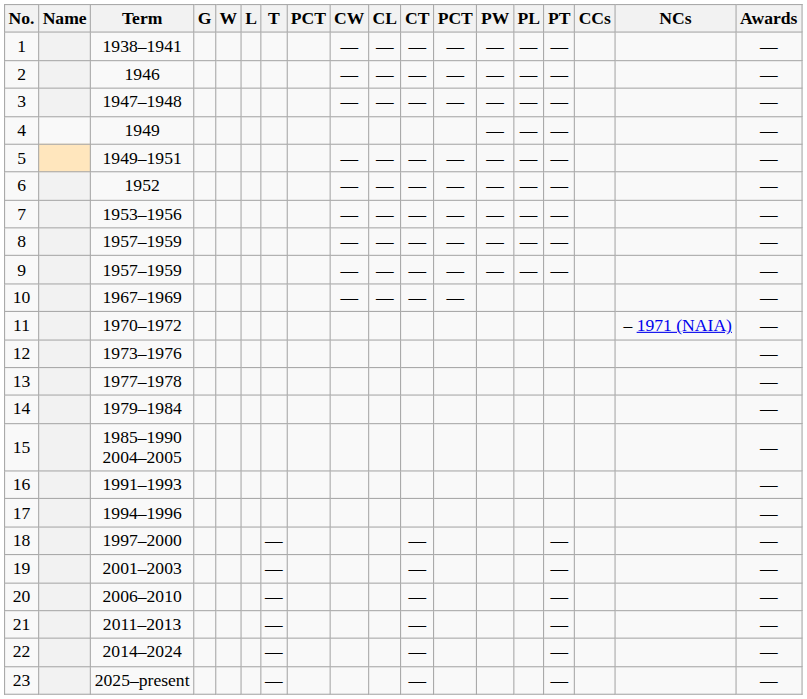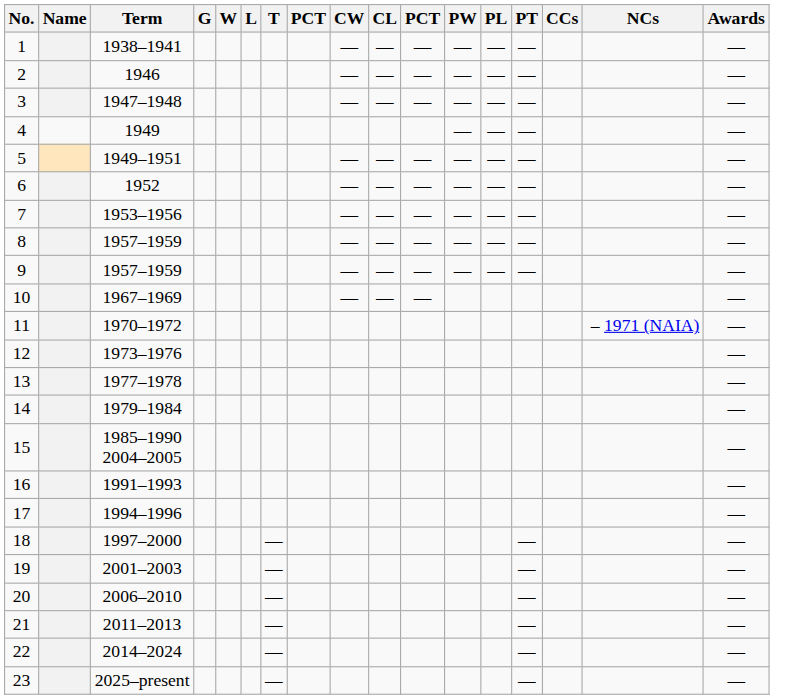 <table class="wikitable sortable" style="text-align:center">
 <tr>
 <th scope="col" class="unsortable">No.</th>
 <th scope="col">Name</th>
 <th scope="col">Term<br></th>
 <th scope="col">G</th>
 <th scope="col">W</th>
 <th scope="col">L</th>
 <th scope="col">T</th>
 <th scope="col">PCT</th>
 <th scope="col">CW</th>
 <th scope="col">CL</th>
-<th scope="col">CT</th>
 <th scope="col">PCT</th>
 <th scope="col">PW</th>
 <th scope="col">PL</th>
 <th scope="col">PT</th>
 <th scope="col">CCs</th>
 <th scope="col">NCs</th>
 <th scope="col" class="unsortable">Awards</th>
 </tr>
 <tr>
 <td>1</td>
 <th scope="row"></th>
 <td>1938–1941</td>
 <td></td>
 <td></td>
 <td></td>
 <td></td>
 <td></td>
-<td>—</td>
 <td>—</td>
 <td>—</td>
 <td>—</td>
 <td>—</td>
 <td>—</td>
 <td>—</td>
 <td></td>
 <td></td>
 <td>—</td>
 </tr>
 <tr>
 <td>2</td>
 <th scope="row"></th>
 <td>1946</td>
 <td></td>
 <td></td>
 <td></td>
 <td></td>
 <td></td>
 <td>—</td>
 <td>—</td>
 <td>—</td>
 <td>—</td>
 <td>—</td>
 <td>—</td>
-<td>—</td>
 <td></td>
 <td></td>
 <td>—</td>
 </tr>
 <tr>
 <td>3</td>
 <th scope="row"></th>
 <td>1947–1948</td>
 <td></td>
 <td></td>
 <td></td>
 <td></td>
 <td></td>
 <td>—</td>
 <td>—</td>
 <td>—</td>
 <td>—</td>
 <td>—</td>
 <td>—</td>
-<td>—</td>
 <td></td>
 <td></td>
 <td>—</td>
 </tr>
 <tr>
 <td>4</td>
 <td scope="row"><strong></strong></td>
 <td>1949</td>
-<td></td>
 <td></td>
 <td></td>
 <td></td>
 <td></td>
 <td></td>
 <td></td>
 <td></td>
 <td></td>
 <td>—</td>
 <td>—</td>
 <td>—</td>
 <td></td>
 <td></td>
 <td>—</td>
 </tr>
 <tr>
 <td>5</td>
 <td scope="row" align="center" bgcolor=#FFE6BD><strong></strong><sup></sup></td>
 <td>1949–1951</td>
 <td></td>
 <td></td>
 <td></td>
 <td></td>
 <td></td>
 <td>—</td>
 <td>—</td>
 <td>—</td>
 <td>—</td>
 <td>—</td>
 <td>—</td>
-<td>—</td>
 <td></td>
 <td></td>
 <td>—</td>
 </tr>
 <tr>
 <td>6</td>
 <th scope="row"></th>
 <td>1952</td>
 <td></td>
 <td></td>
 <td></td>
 <td></td>
 <td></td>
-<td>—</td>
 <td>—</td>
 <td>—</td>
 <td>—</td>
 <td>—</td>
 <td>—</td>
 <td>—</td>
 <td></td>
 <td></td>
 <td>—</td>
 </tr>
 <tr>
 <td>7</td>
 <th scope="row"></th>
 <td>1953–1956</td>
 <td></td>
 <td></td>
 <td></td>
 <td></td>
 <td></td>
 <td>—</td>
 <td>—</td>
 <td>—</td>
 <td>—</td>
 <td>—</td>
 <td>—</td>
-<td>—</td>
 <td></td>
 <td></td>
 <td>—</td>
 </tr>
 <tr>
 <td>8</td>
 <th scope="row"></th>
 <td>1957–1959</td>
 <td></td>
 <td></td>
 <td></td>
 <td></td>
 <td></td>
-<td>—</td>
 <td>—</td>
 <td>—</td>
 <td>—</td>
 <td>—</td>
 <td>—</td>
 <td>—</td>
 <td></td>
 <td></td>
 <td>—</td>
 </tr>
 <tr>
 <td>9</td>
 <th scope="row"></th>
 <td>1957–1959</td>
 <td></td>
 <td></td>
 <td></td>
 <td></td>
 <td></td>
 <td>—</td>
 <td>—</td>
 <td>—</td>
 <td>—</td>
 <td>—</td>
 <td>—</td>
-<td>—</td>
 <td></td>
 <td></td>
 <td>—</td>
 </tr>
 <tr>
 <td>10</td>
 <th scope="row"></th>
 <td>1967–1969</td>
 <td></td>
 <td></td>
 <td></td>
 <td></td>
 <td></td>
 <td>—</td>
 <td>—</td>
 <td>—</td>
-<td>—</td>
 <td></td>
 <td></td>
 <td></td>
 <td></td>
 <td></td>
 <td>—</td>
 </tr>
 <tr>
 <td>11</td>
 <th scope="row"></th>
 <td>1970–1972</td>
-<td></td>
 <td></td>
 <td></td>
 <td></td>
 <td></td>
 <td></td>
 <td></td>
 <td></td>
 <td></td>
 <td></td>
 <td></td>
 <td></td>
 <td></td>
 <td> – <a href='#'>1971 (NAIA)</a></td>
 <td>—</td>
 </tr>
 <tr>
 <td>12</td>
 <th scope="row"></th>
 <td>1973–1976</td>
 <td></td>
 <td></td>
 <td></td>
 <td></td>
 <td></td>
 <td></td>
 <td></td>
 <td></td>
 <td></td>
 <td></td>
 <td></td>
 <td></td>
 <td></td>
-<td></td>
 <td>—</td>
 </tr>
 <tr>
 <td>13</td>
 <th scope="row"></th>
 <td>1977–1978</td>
-<td></td>
 <td></td>
 <td></td>
 <td></td>
 <td></td>
 <td></td>
 <td></td>
 <td></td>
 <td></td>
 <td></td>
 <td></td>
 <td></td>
 <td></td>
 <td></td>
 <td>—</td>
 </tr>
 <tr>
 <td>14</td>
 <th scope="row"></th>
 <td>1979–1984</td>
 <td></td>
 <td></td>
 <td></td>
 <td></td>
 <td></td>
 <td></td>
 <td></td>
 <td></td>
 <td></td>
 <td></td>
 <td></td>
 <td></td>
 <td></td>
-<td></td>
 <td>—</td>
 </tr>
 <tr>
 <td>15</td>
 <th scope="row"></th>
 <td>1985–1990<br>2004–2005</td>
-<td></td>
 <td></td>
 <td></td>
 <td></td>
 <td></td>
 <td></td>
 <td></td>
 <td></td>
 <td></td>
 <td></td>
 <td></td>
 <td></td>
 <td></td>
 <td></td>
 <td>—</td>
 </tr>
 <tr>
 <td>16</td>
 <th scope="row"></th>
 <td>1991–1993</td>
 <td></td>
 <td></td>
 <td></td>
 <td></td>
 <td></td>
 <td></td>
 <td></td>
 <td></td>
 <td></td>
 <td></td>
 <td></td>
 <td></td>
 <td></td>
-<td></td>
 <td>—</td>
 </tr>
 <tr>
 <td>17</td>
 <th scope="row"></th>
 <td>1994–1996</td>
-<td></td>
 <td></td>
 <td></td>
 <td></td>
 <td></td>
 <td></td>
 <td></td>
 <td></td>
 <td></td>
 <td></td>
 <td></td>
 <td></td>
 <td></td>
 <td></td>
 <td>—</td>
 </tr>
 <tr>
 <td>18</td>
 <th scope="row"></th>
 <td>1997–2000</td>
 <td></td>
 <td></td>
 <td></td>
 <td>—</td>
 <td></td>
 <td></td>
 <td></td>
-<td>—</td>
 <td></td>
 <td></td>
 <td></td>
 <td>—</td>
 <td></td>
 <td></td>
 <td>—</td>
 </tr>
 <tr>
 <td>19</td>
 <th scope="row"></th>
 <td>2001–2003</td>
 <td></td>
 <td></td>
 <td></td>
 <td>—</td>
 <td></td>
 <td></td>
 <td></td>
-<td>—</td>
 <td></td>
 <td></td>
 <td></td>
 <td>—</td>
 <td></td>
 <td></td>
 <td>—</td>
 </tr>
 <tr>
 <td>20</td>
 <th scope="row"></th>
 <td>2006–2010</td>
 <td></td>
 <td></td>
 <td></td>
 <td>—</td>
 <td></td>
 <td></td>
 <td></td>
-<td>—</td>
 <td></td>
 <td></td>
 <td></td>
 <td>—</td>
 <td></td>
 <td></td>
 <td>—</td>
 </tr>
 <tr>
 <td>21</td>
 <th scope="row"></th>
 <td>2011–2013</td>
 <td></td>
 <td></td>
 <td></td>
 <td>—</td>
 <td></td>
 <td></td>
 <td></td>
-<td>—</td>
 <td></td>
 <td></td>
 <td></td>
 <td>—</td>
 <td></td>
 <td></td>
 <td>—</td>
 </tr>
 <tr>
 <td>22</td>
 <th scope="row"></th>
 <td>2014–2024</td>
 <td></td>
 <td></td>
 <td></td>
 <td>—</td>
 <td></td>
 <td></td>
 <td></td>
-<td>—</td>
 <td></td>
 <td></td>
 <td></td>
 <td>—</td>
 <td></td>
 <td></td>
 <td>—</td>
 </tr>
 <tr>
 <td>23</td>
 <th scope="row"></th>
 <td>2025–present</td>
 <td></td>
 <td></td>
 <td></td>
 <td>—</td>
 <td></td>
 <td></td>
 <td></td>
-<td>—</td>
 <td></td>
 <td></td>
 <td></td>
 <td>—</td>
 <td></td>
 <td></td>
 <td>—</td>
 </tr>
 </table>
